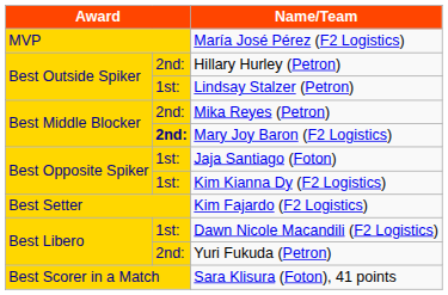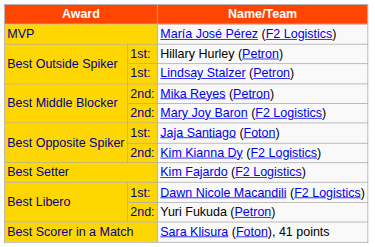 <table class="wikitable">
 <tr>
 <th style="background:#FF4500; color:#FFFFFF;" colspan="2">Award</th>
 <th style="background:#FF4500; color:#FFFFFF;">Name/Team</th>
 </tr>
 <tr>
 <td style="background:#FFD700; color:#00008B;" colspan="2">MVP</td>
 <td> <a href='#'>María José Pérez</a> (<a href='#'>F2 Logistics</a>)</td>
 </tr>
 <tr>
 <td style="background:#FFD700; color:#00008B;" rowspan=2>Best Outside Spiker</td>
-<td style="background:#FFD700; color:#00008B;">2nd:</td>
+<td style="background:#FFD700; color:#00008B;">1st:</td>
 <td> Hillary Hurley (<a href='#'>Petron</a>)</td>
 </tr>
 <tr>
 <td style="background:#FFD700; color:#00008B;">1st:</td>
 <td> <a href='#'>Lindsay Stalzer</a> (<a href='#'>Petron</a>)</td>
 </tr>
 <tr>
 <td style="background:#FFD700; color:#00008B;" rowspan="2">Best Middle Blocker</td>
 <td style="background:#FFD700; color:#00008B;">2nd:</td>
 <td> <a href='#'>Mika Reyes</a> (<a href='#'>Petron</a>)</td>
 </tr>
 <tr>
-<td style="background:#FFD700; color:#00008B;"><strong>2nd:</strong></td>
+<td style="background:#FFD700; color:#00008B;">2nd:</td>
 <td> <a href='#'>Mary Joy Baron</a> (<a href='#'>F2 Logistics</a>)</td>
 </tr>
 <tr>
 <td style="background:#FFD700; color:#00008B;" rowspan="2">Best Opposite Spiker</td>
 <td style="background:#FFD700; color:#00008B;">1st:</td>
 <td> <a href='#'>Jaja Santiago</a> (<a href='#'>Foton</a>)</td>
 </tr>
 <tr>
-<td style="background:#FFD700; color:#00008B;">1st:</td>
+<td style="background:#FFD700; color:#00008B;">2nd:</td>
 <td> <a href='#'>Kim Kianna Dy</a> (<a href='#'>F2 Logistics</a>)</td>
 </tr>
 <tr>
 <td style="background:#FFD700; color:#00008B;" colspan="2">Best Setter</td>
 <td> <a href='#'>Kim Fajardo</a> (<a href='#'>F2 Logistics</a>)</td>
 </tr>
 <tr>
 <td style="background:#FFD700; color:#00008B;" rowspan="2">Best Libero</td>
 <td style="background:#FFD700; color:#00008B;">1st:</td>
 <td> <a href='#'>Dawn Nicole Macandili</a> (<a href='#'>F2 Logistics</a>)</td>
 </tr>
 <tr>
 <td style="background:#FFD700; color:#00008B;">2nd:</td>
 <td> Yuri Fukuda (<a href='#'>Petron</a>)</td>
 </tr>
 <tr>
 <td style="background:#FFD700; color:#00008B;" colspan="2">Best Scorer in a Match</td>
 <td> <a href='#'>Sara Klisura</a> (<a href='#'>Foton</a>), 41 points</td>
 </tr>
 </table>
